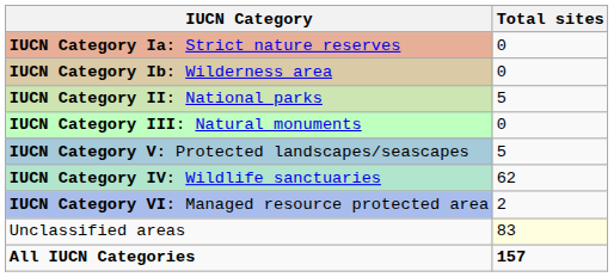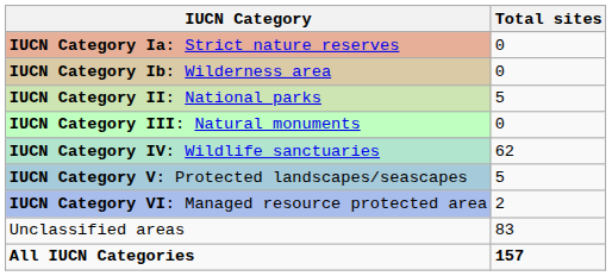 <table class="wikitable">
 <tr>
 <th>IUCN Category</th>
 <th>Total sites</th>
 </tr>
 <tr>
 <td bgcolor="#E7AF97"><strong>IUCN Category Ia</strong>: <a href='#'>Strict nature reserves</a></td>
 <td>0</td>
 </tr>
 <tr>
 <td bgcolor="#DACAA5"><strong>IUCN Category Ib</strong>: <a href='#'>Wilderness area</a></td>
 <td>0</td>
 </tr>
 <tr>
 <td bgcolor="#CDE5B2"><strong>IUCN Category II</strong>: <a href='#'>National parks</a></td>
 <td>5</td>
 </tr>
 <tr>
 <td bgcolor="#BFFFBF"><strong>IUCN Category III</strong>: <a href='#'>Natural monuments</a></td>
 <td>0</td>
 </tr>
 <tr>
+<td bgcolor="#B2E5CD"><strong>IUCN Category IV</strong>: <a href='#'>Wildlife sanctuaries</a></td>
+<td>62</td>
+</tr>
+<tr>
 <td bgcolor="#A5CADA"><strong>IUCN Category V</strong>: Protected landscapes/seascapes</td>
 <td>5</td>
-</tr>
-<tr>
-<td bgcolor="#B2E5CD"><strong>IUCN Category IV</strong>: <a href='#'>Wildlife sanctuaries</a></td>
-<td>62</td>
 </tr>
 <tr>
 <td bgcolor="#A8BDEC"><strong>IUCN Category VI</strong>: Managed resource protected area</td>
 <td>2</td>
 </tr>
 <tr>
 <td>Unclassified areas</td>
-<td style="background: lightyellow;">83</td>
+<td>83</td>
 </tr>
 <tr>
 <td><strong>All IUCN Categories</strong></td>
 <td><strong>157</strong></td>
 </tr>
 </table>
